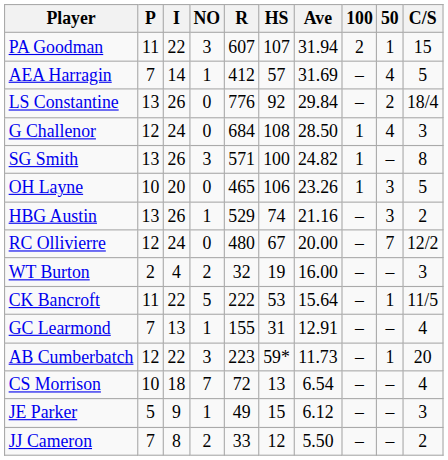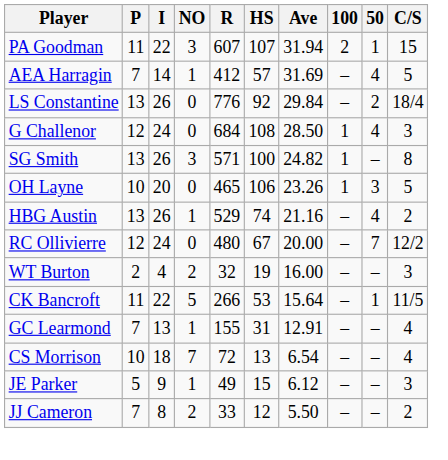 <table class="wikitable" style="text-align: center;">
 <tr>
 <th align=left>Player</th>
 <th>P</th>
 <th>I</th>
 <th>NO</th>
 <th>R</th>
 <th>HS</th>
 <th>Ave</th>
 <th>100</th>
 <th>50</th>
 <th>C/S</th>
 </tr>
 <tr>
 <td align=left><a href='#'>PA Goodman</a></td>
 <td>11</td>
 <td>22</td>
 <td>3</td>
 <td>607</td>
 <td>107</td>
 <td>31.94</td>
 <td>2</td>
 <td>1</td>
 <td>15</td>
 </tr>
 <tr>
 <td align=left><a href='#'>AEA Harragin</a></td>
 <td>7</td>
 <td>14</td>
 <td>1</td>
 <td>412</td>
 <td>57</td>
 <td>31.69</td>
 <td>–</td>
 <td>4</td>
 <td>5</td>
 </tr>
 <tr>
 <td align=left><a href='#'>LS Constantine</a></td>
 <td>13</td>
 <td>26</td>
 <td>0</td>
 <td>776</td>
 <td>92</td>
 <td>29.84</td>
 <td>–</td>
 <td>2</td>
 <td>18/4</td>
 </tr>
 <tr>
 <td align=left><a href='#'>G Challenor</a></td>
 <td>12</td>
 <td>24</td>
 <td>0</td>
 <td>684</td>
 <td>108</td>
 <td>28.50</td>
 <td>1</td>
 <td>4</td>
 <td>3</td>
 </tr>
 <tr>
 <td align=left><a href='#'>SG Smith</a></td>
 <td>13</td>
 <td>26</td>
 <td>3</td>
 <td>571</td>
 <td>100</td>
 <td>24.82</td>
 <td>1</td>
 <td>–</td>
 <td>8</td>
 </tr>
 <tr>
 <td align=left><a href='#'>OH Layne</a></td>
 <td>10</td>
 <td>20</td>
 <td>0</td>
 <td>465</td>
 <td>106</td>
 <td>23.26</td>
 <td>1</td>
 <td>3</td>
 <td>5</td>
 </tr>
 <tr>
 <td align=left><a href='#'>HBG Austin</a></td>
 <td>13</td>
 <td>26</td>
 <td>1</td>
 <td>529</td>
 <td>74</td>
 <td>21.16</td>
 <td>–</td>
-<td>3</td>
+<td>4</td>
 <td>2</td>
 </tr>
 <tr>
 <td align=left><a href='#'>RC Ollivierre</a></td>
 <td>12</td>
 <td>24</td>
 <td>0</td>
 <td>480</td>
 <td>67</td>
 <td>20.00</td>
 <td>–</td>
 <td>7</td>
 <td>12/2</td>
 </tr>
 <tr>
 <td align=left><a href='#'>WT Burton</a></td>
 <td>2</td>
 <td>4</td>
 <td>2</td>
 <td>32</td>
 <td>19</td>
 <td>16.00</td>
 <td>–</td>
 <td>–</td>
 <td>3</td>
 </tr>
 <tr>
 <td align=left><a href='#'>CK Bancroft</a></td>
 <td>11</td>
 <td>22</td>
 <td>5</td>
-<td>222</td>
+<td>266</td>
 <td>53</td>
 <td>15.64</td>
 <td>–</td>
 <td>1</td>
 <td>11/5</td>
 </tr>
 <tr>
 <td align=left><a href='#'>GC Learmond</a></td>
 <td>7</td>
 <td>13</td>
 <td>1</td>
 <td>155</td>
 <td>31</td>
 <td>12.91</td>
 <td>–</td>
 <td>–</td>
 <td>4</td>
-</tr>
-<tr>
-<td align=left><a href='#'>AB Cumberbatch</a></td>
-<td>12</td>
-<td>22</td>
-<td>3</td>
-<td>223</td>
-<td>59*</td>
-<td>11.73</td>
-<td>–</td>
-<td>1</td>
-<td>20</td>
 </tr>
 <tr>
 <td align=left><a href='#'>CS Morrison</a></td>
 <td>10</td>
 <td>18</td>
 <td>7</td>
 <td>72</td>
 <td>13</td>
 <td>6.54</td>
 <td>–</td>
 <td>–</td>
 <td>4</td>
 </tr>
 <tr>
 <td align=left><a href='#'>JE Parker</a></td>
 <td>5</td>
 <td>9</td>
 <td>1</td>
 <td>49</td>
 <td>15</td>
 <td>6.12</td>
 <td>–</td>
 <td>–</td>
 <td>3</td>
 </tr>
 <tr>
 <td align=left><a href='#'>JJ Cameron</a></td>
 <td>7</td>
 <td>8</td>
 <td>2</td>
 <td>33</td>
 <td>12</td>
 <td>5.50</td>
 <td>–</td>
 <td>–</td>
 <td>2</td>
 </tr>
 </table>
